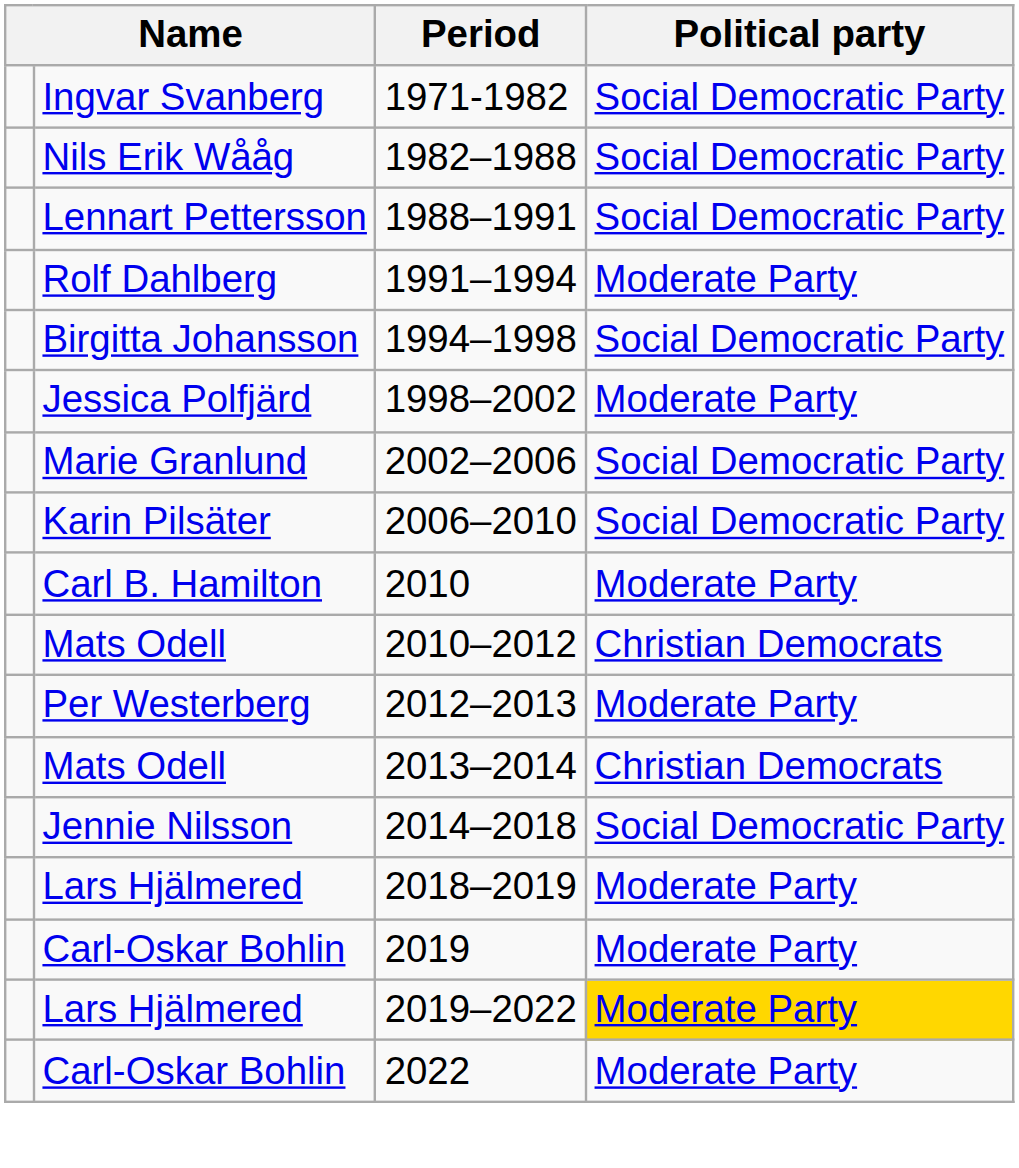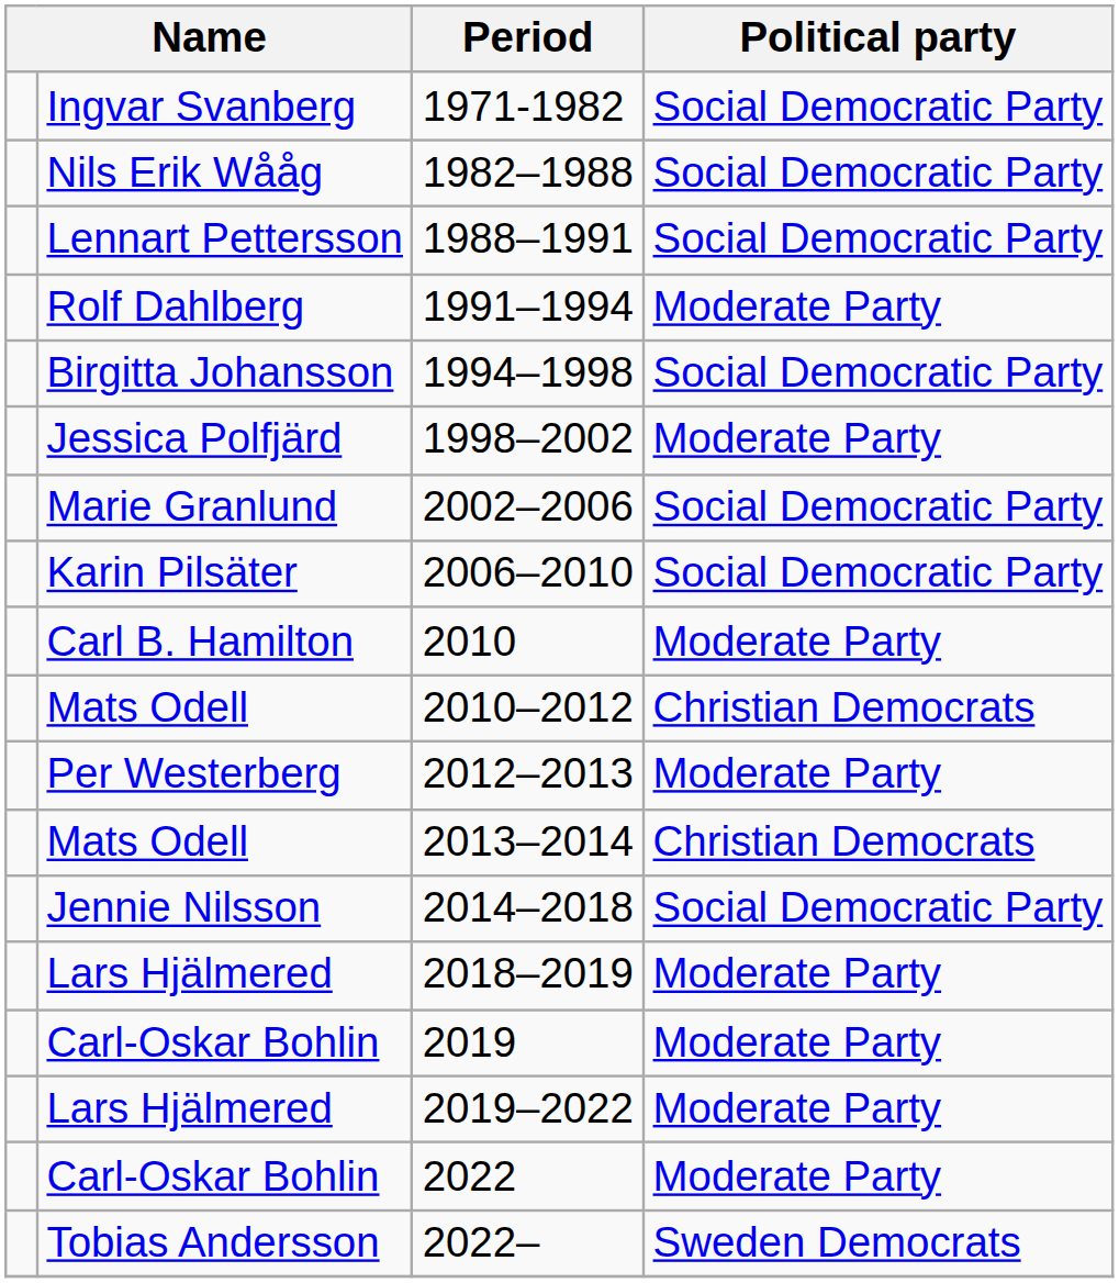 <table class="wikitable">
 <tr>
 <th colspan="2">Name</th>
 <th>Period</th>
 <th>Political party</th>
 </tr>
 <tr>
 <td bgcolor=> </td>
 <td><a href='#'>Ingvar Svanberg</a></td>
 <td>1971-1982</td>
 <td><a href='#'>Social Democratic Party</a></td>
 </tr>
 <tr>
 <td bgcolor=> </td>
 <td><a href='#'>Nils Erik Wååg</a></td>
 <td>1982–1988</td>
 <td><a href='#'>Social Democratic Party</a></td>
 </tr>
 <tr>
 <td bgcolor=> </td>
 <td><a href='#'>Lennart Pettersson</a></td>
 <td>1988–1991</td>
 <td><a href='#'>Social Democratic Party</a></td>
 </tr>
 <tr>
 <td bgcolor=> </td>
 <td><a href='#'>Rolf Dahlberg</a></td>
 <td>1991–1994</td>
 <td><a href='#'>Moderate Party</a></td>
 </tr>
 <tr>
 <td bgcolor=> </td>
 <td><a href='#'>Birgitta Johansson</a></td>
 <td>1994–1998</td>
 <td><a href='#'>Social Democratic Party</a></td>
 </tr>
 <tr>
 <td bgcolor=> </td>
 <td><a href='#'>Jessica Polfjärd</a></td>
 <td>1998–2002</td>
 <td><a href='#'>Moderate Party</a></td>
 </tr>
 <tr>
 <td bgcolor=> </td>
 <td><a href='#'>Marie Granlund</a></td>
 <td>2002–2006</td>
 <td><a href='#'>Social Democratic Party</a></td>
 </tr>
 <tr>
 <td bgcolor=> </td>
 <td><a href='#'>Karin Pilsäter</a></td>
 <td>2006–2010</td>
 <td><a href='#'>Social Democratic Party</a></td>
 </tr>
 <tr>
 <td bgcolor=> </td>
 <td><a href='#'>Carl B. Hamilton</a></td>
 <td>2010</td>
 <td><a href='#'>Moderate Party</a></td>
 </tr>
 <tr>
 <td bgcolor=> </td>
 <td><a href='#'>Mats Odell</a></td>
 <td>2010–2012</td>
 <td><a href='#'>Christian Democrats</a></td>
 </tr>
 <tr>
 <td bgcolor=> </td>
 <td><a href='#'>Per Westerberg</a></td>
 <td>2012–2013</td>
 <td><a href='#'>Moderate Party</a></td>
 </tr>
 <tr>
 <td bgcolor=> </td>
 <td><a href='#'>Mats Odell</a></td>
 <td>2013–2014</td>
 <td><a href='#'>Christian Democrats</a></td>
 </tr>
 <tr>
 <td bgcolor=> </td>
 <td><a href='#'>Jennie Nilsson</a></td>
 <td>2014–2018</td>
 <td><a href='#'>Social Democratic Party</a></td>
 </tr>
 <tr>
 <td bgcolor=> </td>
 <td><a href='#'>Lars Hjälmered</a></td>
 <td>2018–2019</td>
 <td><a href='#'>Moderate Party</a></td>
 </tr>
 <tr>
 <td bgcolor=> </td>
 <td><a href='#'>Carl-Oskar Bohlin</a></td>
 <td>2019</td>
 <td><a href='#'>Moderate Party</a></td>
 </tr>
 <tr>
 <td bgcolor=> </td>
 <td><a href='#'>Lars Hjälmered</a></td>
 <td>2019–2022</td>
-<td style="background: gold;"><a href='#'>Moderate Party</a></td>
+<td><a href='#'>Moderate Party</a></td>
 </tr>
 <tr>
 <td bgcolor=> </td>
 <td><a href='#'>Carl-Oskar Bohlin</a></td>
 <td>2022</td>
 <td><a href='#'>Moderate Party</a></td>
 </tr>
 <tr>
+<td bgcolor=> </td>
+<td><a href='#'>Tobias Andersson</a></td>
+<td>2022–</td>
+<td><a href='#'>Sweden Democrats</a></td>
+</tr>
+<tr>
 </tr>
 </table>
